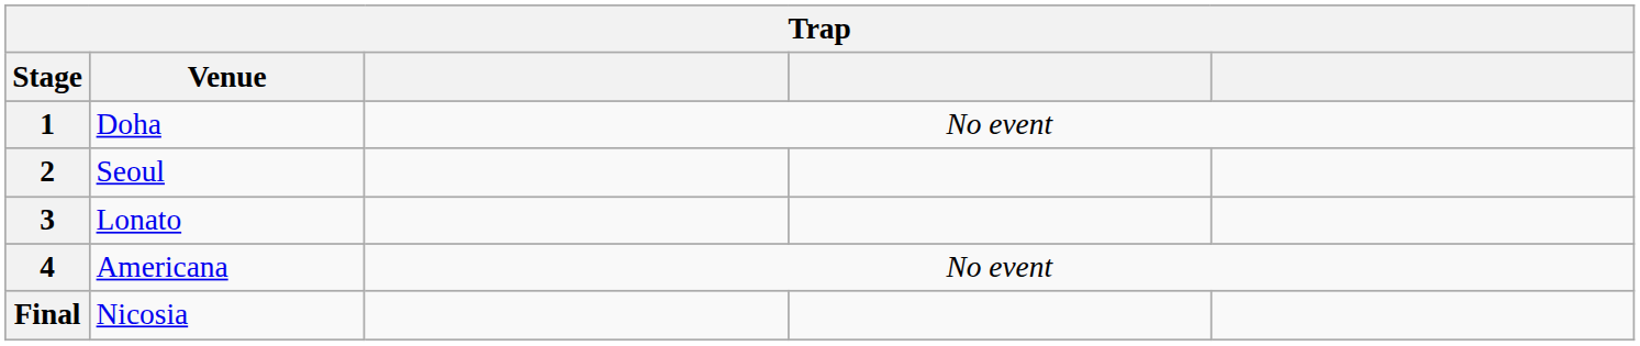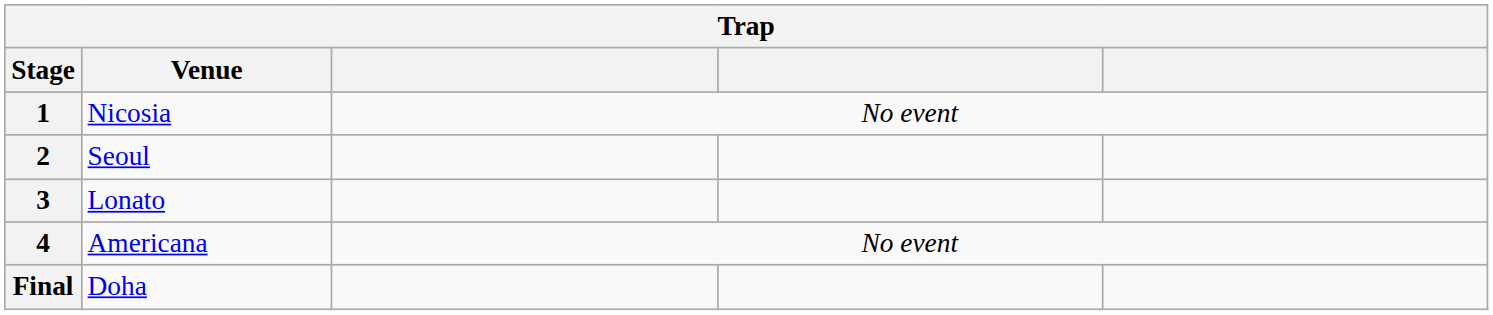 <table class="wikitable">
 <tr>
 <th colspan="5">Trap</th>
 </tr>
 <tr>
 <th>Stage</th>
 <th width=140>Venue</th>
 <th width=220></th>
 <th width=220></th>
 <th width=220></th>
 </tr>
 <tr>
 <th>1</th>
-<td> <a href='#'>Doha</a></td>
+<td> <a href='#'>Nicosia</a></td>
 <td align = center colspan="3"><em>No event</em></td>
 </tr>
 <tr>
 <th>2</th>
 <td> <a href='#'>Seoul</a></td>
 <td></td>
 <td></td>
 <td></td>
 </tr>
 <tr>
 <th>3</th>
 <td> <a href='#'>Lonato</a></td>
 <td></td>
 <td></td>
 <td></td>
 </tr>
 <tr>
 <th>4</th>
 <td> <a href='#'>Americana</a></td>
 <td align = center colspan="3"><em>No event</em></td>
 </tr>
 <tr>
 <th>Final</th>
-<td> <a href='#'>Nicosia</a></td>
+<td> <a href='#'>Doha</a></td>
 <td></td>
 <td></td>
 <td></td>
 </tr>
 </table>
